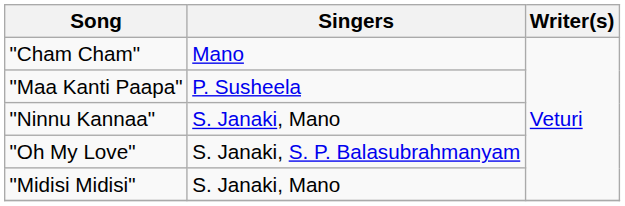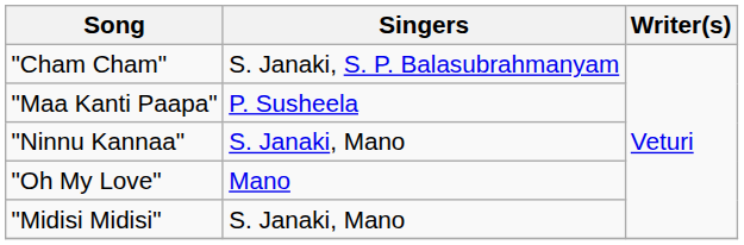 <table class="wikitable" style="font-size:95%;">
 <tr>
 <th>Song</th>
 <th>Singers</th>
 <th>Writer(s)</th>
 </tr>
 <tr>
 <td>"Cham Cham"</td>
-<td><a href='#'>Mano</a></td>
+<td>S. Janaki, <a href='#'>S. P. Balasubrahmanyam</a></td>
 <td rowspan="5"><a href='#'>Veturi</a></td>
 </tr>
 <tr>
 <td>"Maa Kanti Paapa"</td>
 <td><a href='#'>P. Susheela</a></td>
 </tr>
 <tr>
 <td>"Ninnu Kannaa"</td>
 <td><a href='#'>S. Janaki</a>, Mano</td>
 </tr>
 <tr>
 <td>"Oh My Love"</td>
-<td>S. Janaki, <a href='#'>S. P. Balasubrahmanyam</a></td>
+<td><a href='#'>Mano</a></td>
 </tr>
 <tr>
 <td>"Midisi Midisi"</td>
 <td>S. Janaki, Mano</td>
 </tr>
 <tr>
 </tr>
 </table>
